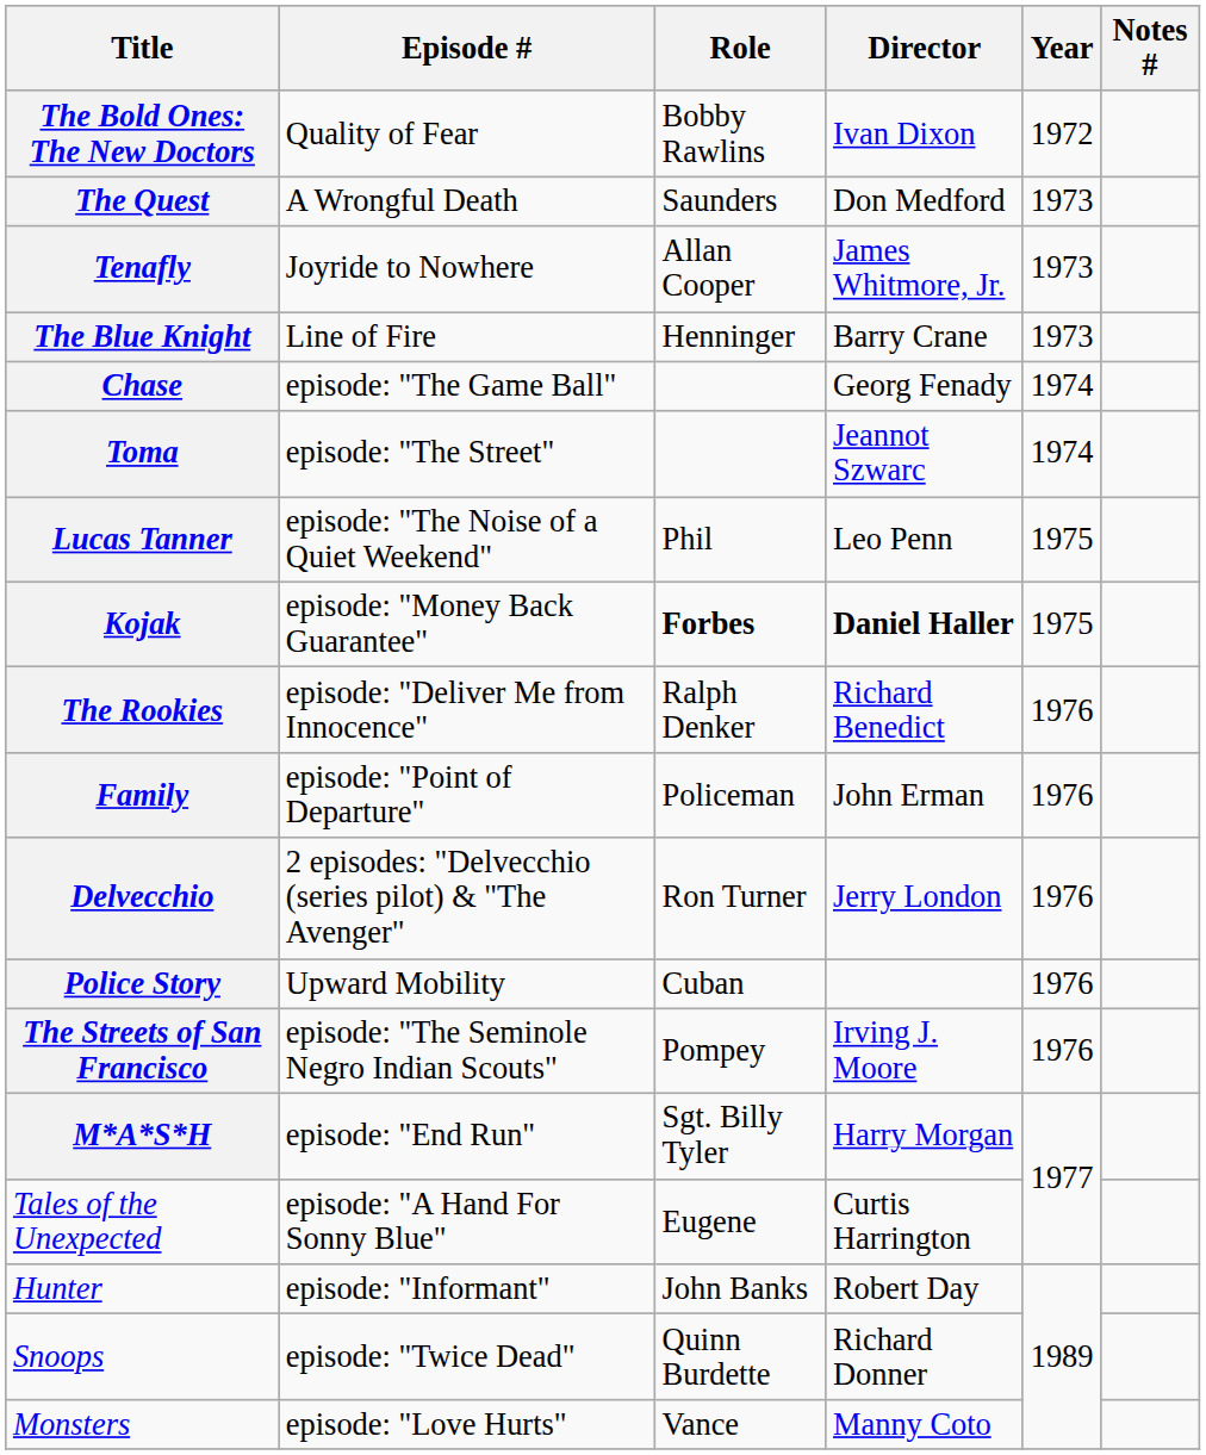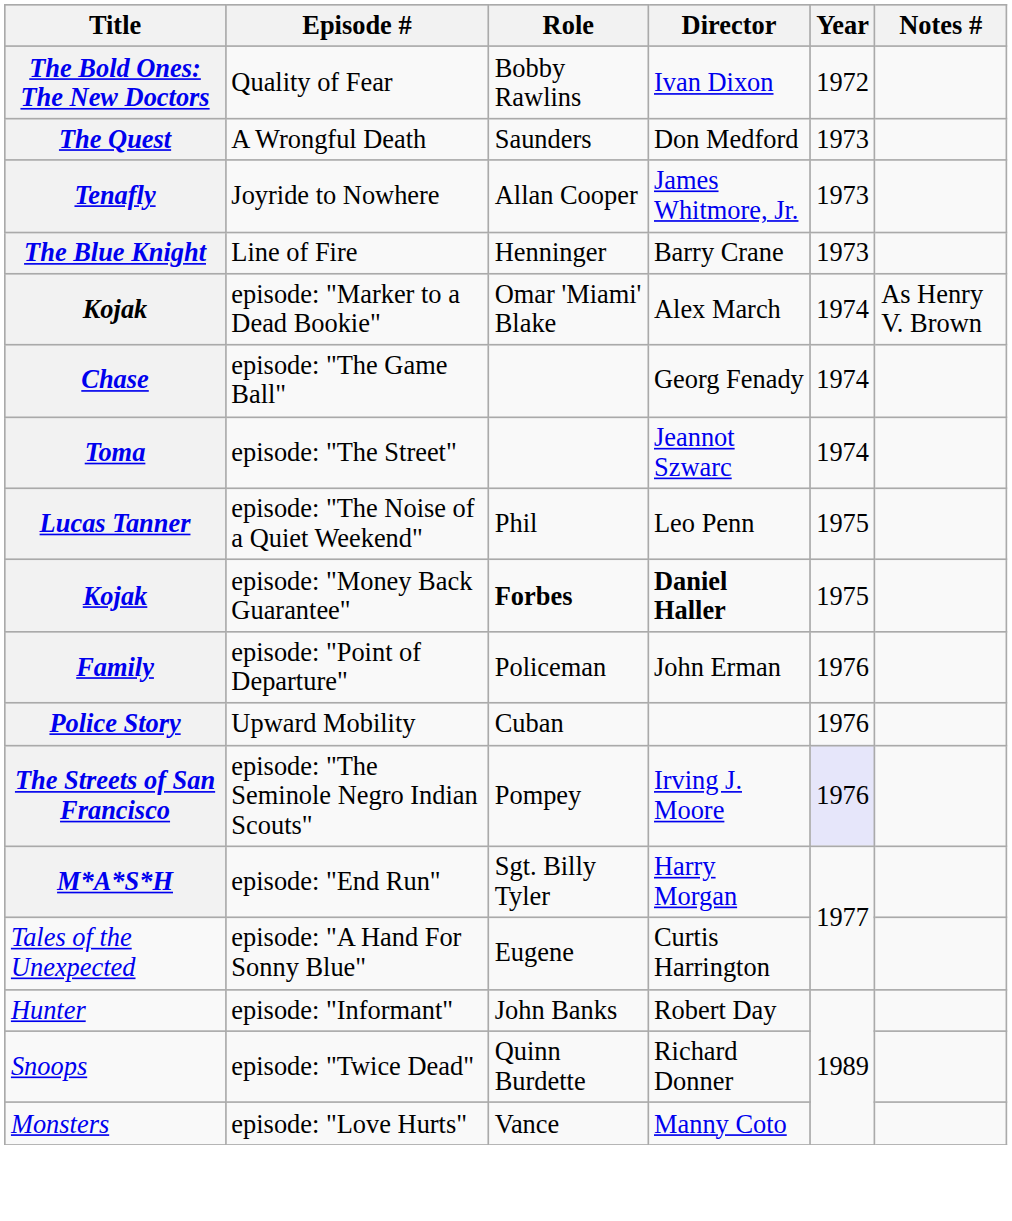 <table class="wikitable plainrowheaders sortable">
 <tr>
 <th scope="col">Title</th>
 <th scope="col" class="unsortable">Episode #</th>
 <th scope="col">Role</th>
 <th scope="col">Director</th>
 <th scope="col">Year</th>
 <th scope="col" class="unsortable">Notes #</th>
 </tr>
 <tr>
 <th scope="row"><em><a href='#'>The Bold Ones: The New Doctors</a></em></th>
 <td>Quality of Fear</td>
 <td>Bobby Rawlins</td>
 <td><a href='#'>Ivan Dixon</a></td>
 <td>1972</td>
 <td></td>
 </tr>
 <tr>
 <th scope="row"><em><a href='#'>The Quest</a></em></th>
 <td>A Wrongful Death</td>
 <td>Saunders</td>
 <td>Don Medford</td>
 <td>1973</td>
 <td></td>
 </tr>
 <tr>
 <th scope="row"><em><a href='#'>Tenafly</a></em></th>
 <td>Joyride to Nowhere</td>
 <td>Allan Cooper</td>
 <td><a href='#'>James Whitmore, Jr.</a></td>
 <td>1973</td>
 <td></td>
 </tr>
 <tr>
 <th scope="row"><em><a href='#'>The Blue Knight</a></em></th>
 <td>Line of Fire</td>
 <td>Henninger</td>
 <td>Barry Crane</td>
 <td>1973</td>
 <td></td>
 </tr>
 <tr>
+<th scope="row"><em>Kojak</em></th>
+<td>episode: "Marker to a Dead Bookie"</td>
+<td>Omar 'Miami' Blake</td>
+<td>Alex March</td>
+<td>1974</td>
+<td>As Henry V. Brown</td>
+</tr>
+<tr>
 <th scope="row"><em><a href='#'>Chase</a></em></th>
 <td>episode: "The Game Ball"</td>
 <td></td>
 <td>Georg Fenady</td>
 <td>1974</td>
 <td></td>
 </tr>
 <tr>
 <th scope="row"><em><a href='#'>Toma</a></em></th>
 <td>episode: "The Street"</td>
 <td></td>
 <td><a href='#'>Jeannot Szwarc</a></td>
 <td>1974</td>
 <td></td>
 </tr>
 <tr>
 <th scope="row"><em><a href='#'>Lucas Tanner</a></em></th>
 <td>episode: "The Noise of a Quiet Weekend"</td>
 <td>Phil</td>
 <td>Leo Penn</td>
 <td>1975</td>
 <td></td>
 </tr>
 <tr>
 <th scope="row"><em><a href='#'>Kojak</a></em></th>
 <td>episode: "Money Back Guarantee"</td>
 <td><strong>Forbes</strong></td>
 <td><strong>Daniel Haller</strong></td>
 <td>1975</td>
 <td></td>
 </tr>
 <tr>
-<th scope="row"><em><a href='#'>The Rookies</a></em></th>
-<td>episode: "Deliver Me from Innocence"</td>
-<td>Ralph Denker</td>
-<td><a href='#'>Richard Benedict</a></td>
-<td>1976</td>
-<td></td>
-</tr>
-<tr>
 <th scope="row"><em><a href='#'>Family</a></em></th>
 <td>episode: "Point of Departure"</td>
 <td>Policeman</td>
 <td>John Erman</td>
-<td>1976</td>
-<td></td>
-</tr>
-<tr>
-<th scope="row"><em><a href='#'>Delvecchio</a></em></th>
-<td>2 episodes: "Delvecchio (series pilot) & "The Avenger"</td>
-<td>Ron Turner</td>
-<td><a href='#'>Jerry London</a></td>
 <td>1976</td>
 <td></td>
 </tr>
 <tr>
 <th scope="row"><em><a href='#'>Police Story</a></em></th>
 <td>Upward Mobility</td>
 <td>Cuban</td>
 <td></td>
 <td>1976</td>
 <td></td>
 </tr>
 <tr>
 <th scope="row"><em><a href='#'>The Streets of San Francisco</a></em></th>
 <td>episode: "The Seminole Negro Indian Scouts"</td>
 <td>Pompey</td>
 <td><a href='#'>Irving J. Moore</a></td>
-<td>1976</td>
+<td style="background: lavender;">1976</td>
 <td></td>
 </tr>
 <tr>
 <th scope="row"><em><a href='#'>M*A*S*H</a></em></th>
 <td>episode: "End Run"</td>
 <td>Sgt. Billy Tyler</td>
 <td><a href='#'>Harry Morgan</a></td>
 <td rowspan=2>1977</td>
 <td></td>
 </tr>
 <tr>
 <td ! scope="row"><em><a href='#'>Tales of the Unexpected</a></em></td>
 <td>episode: "A Hand For Sonny Blue"</td>
 <td>Eugene</td>
 <td>Curtis Harrington</td>
 <td></td>
 </tr>
 <tr>
 <td ! scope="row"><em><a href='#'>Hunter</a></em></td>
 <td>episode: "Informant"</td>
 <td>John Banks</td>
 <td>Robert Day</td>
 <td rowspan="3">1989</td>
 <td></td>
 </tr>
 <tr>
 <td ! scope="row"><em><a href='#'>Snoops</a></em></td>
 <td>episode: "Twice Dead"</td>
 <td>Quinn Burdette</td>
 <td>Richard Donner</td>
 </tr>
 <tr>
 <td ! scope="row"><em><a href='#'>Monsters</a></em></td>
 <td>episode: "Love Hurts"</td>
 <td>Vance</td>
 <td><a href='#'>Manny Coto</a></td>
 <td></td>
 </tr>
 </table>
